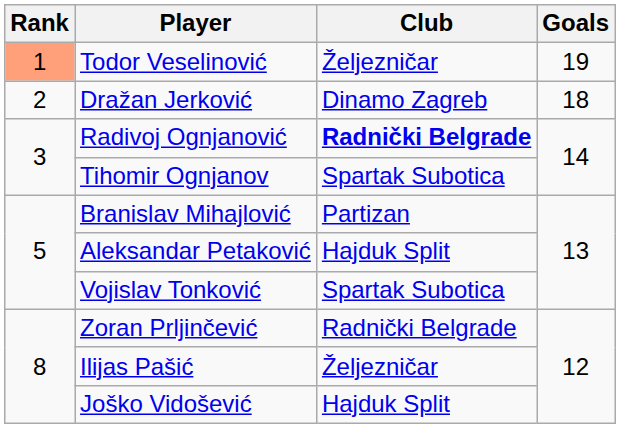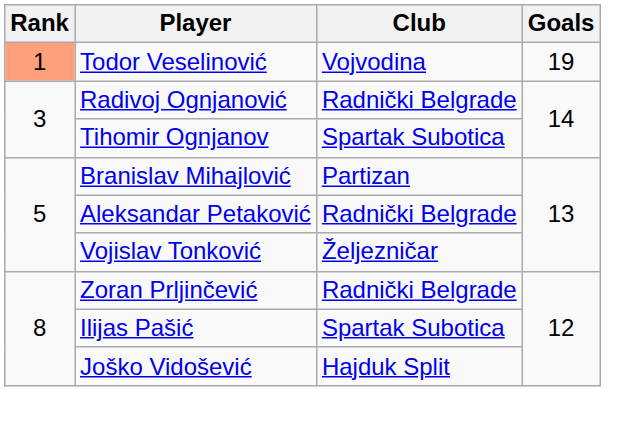 <table class="wikitable" style="text-align:center">
 <tr>
 <th>Rank</th>
 <th>Player</th>
 <th>Club</th>
 <th>Goals</th>
 </tr>
 <tr>
 <td rowspan="1" style="background: lightsalmon;">1</td>
 <td align="left"> <a href='#'>Todor Veselinović</a></td>
-<td align="left"><a href='#'>Željezničar</a></td>
+<td align="left"><a href='#'>Vojvodina</a></td>
 <td>19</td>
-</tr>
-<tr>
-<td rowspan="1">2</td>
-<td align="left"> <a href='#'>Dražan Jerković</a></td>
-<td align="left"><a href='#'>Dinamo Zagreb</a></td>
-<td>18</td>
 </tr>
 <tr>
 <td rowspan="2">3</td>
 <td align="left"> <a href='#'>Radivoj Ognjanović</a></td>
-<td align="left"><strong><a href='#'>Radnički Belgrade</a></strong></td>
+<td align="left"><a href='#'>Radnički Belgrade</a></td>
 <td rowspan="2">14</td>
 </tr>
 <tr>
 <td align="left"> <a href='#'>Tihomir Ognjanov</a></td>
 <td align="left"><a href='#'>Spartak Subotica</a></td>
 </tr>
 <tr>
 <td rowspan="3">5</td>
 <td align="left"> <a href='#'>Branislav Mihajlović</a></td>
 <td align="left"><a href='#'>Partizan</a></td>
 <td rowspan="3">13</td>
 </tr>
 <tr>
 <td align="left"> <a href='#'>Aleksandar Petaković</a></td>
-<td align="left"><a href='#'>Hajduk Split</a></td>
+<td align="left"><a href='#'>Radnički Belgrade</a></td>
 </tr>
 <tr>
 <td align="left"> <a href='#'>Vojislav Tonković</a></td>
-<td align="left"><a href='#'>Spartak Subotica</a></td>
+<td align="left"><a href='#'>Željezničar</a></td>
 </tr>
 <tr>
 <td rowspan="3">8</td>
 <td align="left"> <a href='#'>Zoran Prljinčević</a></td>
 <td align="left"><a href='#'>Radnički Belgrade</a></td>
 <td rowspan="3">12</td>
 </tr>
 <tr>
 <td align="left"> <a href='#'>Ilijas Pašić</a></td>
-<td align="left"><a href='#'>Željezničar</a></td>
+<td align="left"><a href='#'>Spartak Subotica</a></td>
 </tr>
 <tr>
 <td align="left"> <a href='#'>Joško Vidošević</a></td>
 <td align="left"><a href='#'>Hajduk Split</a></td>
 </tr>
 </table>
